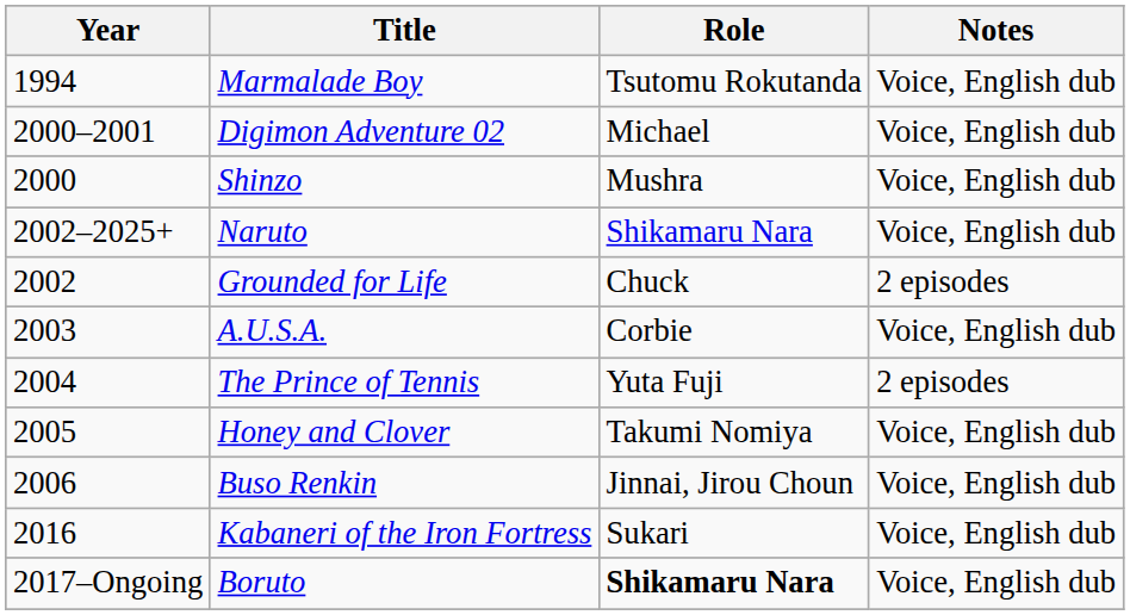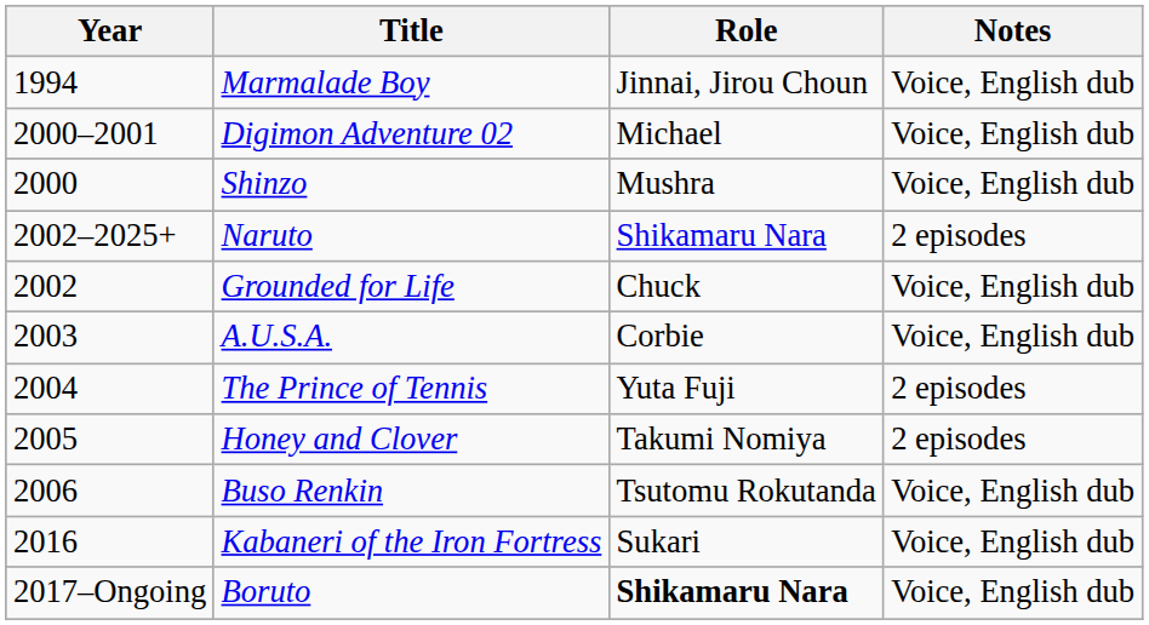 <table class="wikitable sortable">
 <tr>
 <th>Year</th>
 <th>Title</th>
 <th>Role</th>
 <th>Notes</th>
 </tr>
 <tr>
 <td>1994</td>
 <td><em><a href='#'>Marmalade Boy</a></em></td>
-<td>Tsutomu Rokutanda</td>
+<td>Jinnai, Jirou Choun</td>
 <td>Voice, English dub</td>
 </tr>
 <tr>
 <td>2000–2001</td>
 <td><em><a href='#'>Digimon Adventure 02</a></em></td>
 <td>Michael</td>
 <td>Voice, English dub</td>
 </tr>
 <tr>
 <td>2000</td>
 <td><em><a href='#'>Shinzo</a></em></td>
 <td>Mushra</td>
 <td>Voice, English dub</td>
 </tr>
 <tr>
 <td>2002–2025+</td>
 <td><em><a href='#'>Naruto</a></em></td>
 <td><a href='#'>Shikamaru Nara</a></td>
-<td>Voice, English dub</td>
+<td>2 episodes</td>
 </tr>
 <tr>
 <td>2002</td>
 <td><em><a href='#'>Grounded for Life</a></em></td>
 <td>Chuck</td>
-<td>2 episodes</td>
+<td>Voice, English dub</td>
 </tr>
 <tr>
 <td>2003</td>
 <td><em><a href='#'>A.U.S.A.</a></em></td>
 <td>Corbie</td>
 <td>Voice, English dub</td>
 </tr>
 <tr>
 <td>2004</td>
 <td><em><a href='#'>The Prince of Tennis</a></em></td>
 <td>Yuta Fuji</td>
 <td>2 episodes</td>
 </tr>
 <tr>
 <td>2005</td>
 <td><em><a href='#'>Honey and Clover</a></em></td>
 <td>Takumi Nomiya</td>
-<td>Voice, English dub</td>
+<td>2 episodes</td>
 </tr>
 <tr>
 <td>2006</td>
 <td><em><a href='#'>Buso Renkin</a></em></td>
-<td>Jinnai, Jirou Choun</td>
+<td>Tsutomu Rokutanda</td>
 <td>Voice, English dub</td>
 </tr>
 <tr>
 <td>2016</td>
 <td><em><a href='#'>Kabaneri of the Iron Fortress</a></em></td>
 <td>Sukari</td>
 <td>Voice, English dub</td>
 </tr>
 <tr>
 <td>2017–Ongoing</td>
 <td><em><a href='#'>Boruto</a></em></td>
 <td><strong>Shikamaru Nara</strong></td>
 <td>Voice, English dub</td>
 </tr>
 </table>
